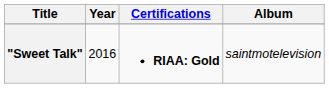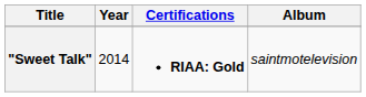 <table class="wikitable plainrowheaders" style="text-align:center;">
 <tr>
 <th rowspan="1" scope="col">Title</th>
 <th rowspan="1" scope="col">Year</th>
 <th rowspan="1" scope="col"><a href='#'>Certifications</a></th>
 <th rowspan="1" scope="col">Album</th>
 </tr>
 <tr>
 </tr>
 <tr>
 <th scope="row">"Sweet Talk"</th>
-<td>2016</td>
+<td>2014</td>
 <td><strong><br><ul><li>RIAA: Gold</li></ul></strong></td>
 <td><em>saintmotelevision</em></td>
 </tr>
 </table>
